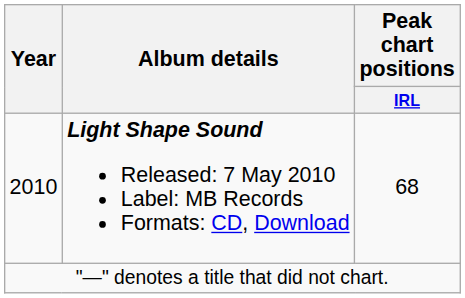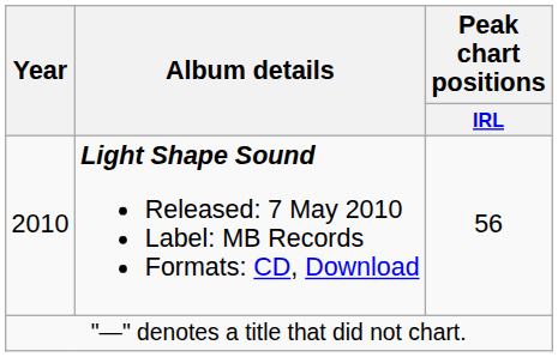 <table class="wikitable" style=text-align:center;>
 <tr>
 <th rowspan="2">Year</th>
 <th rowspan="2">Album details</th>
 <th colspan="1">Peak chart positions</th>
 </tr>
 <tr>
 <th style="width:4em;font-size:75%"><a href='#'>IRL</a><br></th>
 </tr>
 <tr>
 <td>2010</td>
 <td align="left"><strong><em>Light Shape Sound</em></strong><br><ul><li>Released: 7 May 2010</li><li>Label: MB Records</li><li>Formats: <a href='#'>CD</a>, <a href='#'>Download</a></li></ul></td>
-<td>68</td>
+<td>56</td>
 </tr>
 <tr>
 <td colspan="3" style="font-size:90%">"—" denotes a title that did not chart.</td>
 </tr>
 </table>
